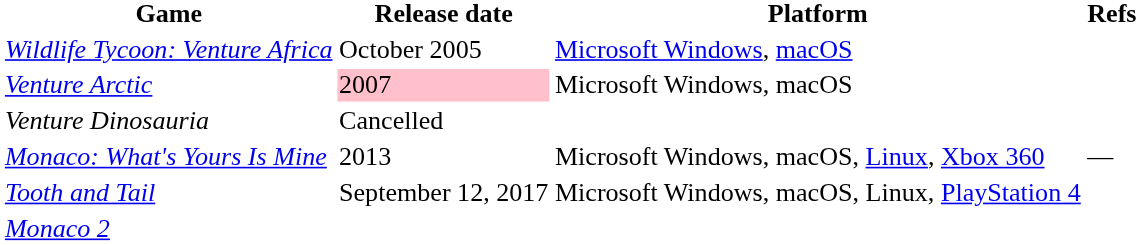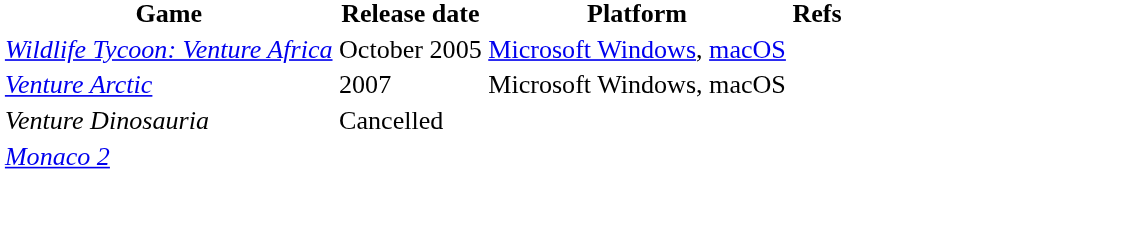 <table>
 <tr>
 <th>Game</th>
 <th>Release date</th>
 <th>Platform</th>
 <th>Refs</th>
 </tr>
 <tr>
 <td><em><a href='#'>Wildlife Tycoon: Venture Africa</a></em></td>
 <td>October 2005</td>
 <td><a href='#'>Microsoft Windows</a>, <a href='#'>macOS</a></td>
 <td></td>
 </tr>
 <tr>
 <td><em><a href='#'>Venture Arctic</a></em></td>
-<td style="background: pink;">2007</td>
+<td>2007</td>
 <td>Microsoft Windows, macOS</td>
 <td></td>
 </tr>
 <tr>
 <td><em>Venture Dinosauria</em></td>
 <td colspan="2"><div>Cancelled</div></td>
 <td></td>
 </tr>
 <tr>
-<td><em><a href='#'>Monaco: What's Yours Is Mine</a></em></td>
-<td>2013</td>
-<td>Microsoft Windows, macOS, <a href='#'>Linux</a>, <a href='#'>Xbox 360</a></td>
-<td>—</td>
-</tr>
-<tr>
-<td><em><a href='#'>Tooth and Tail</a></em></td>
-<td>September 12, 2017</td>
-<td>Microsoft Windows, macOS, Linux, <a href='#'>PlayStation 4</a></td>
-<td></td>
-</tr>
-<tr>
 <td><em><a href='#'>Monaco 2</a></em></td>
 <td></td>
 <td></td>
 <td></td>
 </tr>
 </table>
